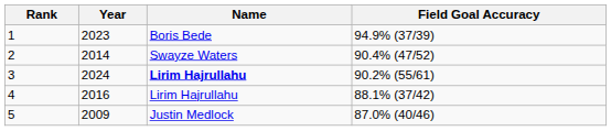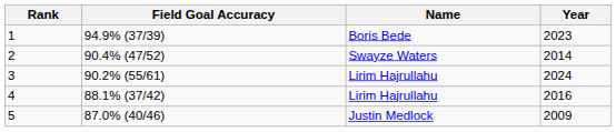 <table class="wikitable" style="width:60%; text-align:left; border-collapse:collapse;">
 <tr>
 <th>Rank</th>
+<th>Field Goal Accuracy</th>
+<th>Name</th>
 <th>Year</th>
-<th>Name</th>
-<th>Field Goal Accuracy</th>
 </tr>
 <tr>
 <td>1</td>
+<td>94.9% (37/39)</td>
+<td><a href='#'>Boris Bede</a></td>
 <td>2023</td>
-<td><a href='#'>Boris Bede</a></td>
-<td>94.9% (37/39)</td>
 </tr>
 <tr>
 <td>2</td>
+<td>90.4% (47/52)</td>
+<td><a href='#'>Swayze Waters</a></td>
 <td>2014</td>
-<td><a href='#'>Swayze Waters</a></td>
-<td>90.4% (47/52)</td>
 </tr>
 <tr>
 <td>3</td>
+<td>90.2% (55/61)</td>
+<td><a href='#'>Lirim Hajrullahu</a></td>
 <td>2024</td>
-<td><strong><a href='#'>Lirim Hajrullahu</a></strong></td>
-<td>90.2% (55/61)</td>
 </tr>
 <tr>
 <td>4</td>
+<td>88.1% (37/42)</td>
+<td><a href='#'>Lirim Hajrullahu</a></td>
 <td>2016</td>
-<td><a href='#'>Lirim Hajrullahu</a></td>
-<td>88.1% (37/42)</td>
 </tr>
 <tr>
 <td>5</td>
+<td>87.0% (40/46)</td>
+<td><a href='#'>Justin Medlock</a></td>
 <td>2009</td>
-<td><a href='#'>Justin Medlock</a></td>
-<td>87.0% (40/46)</td>
 </tr>
 </table>
